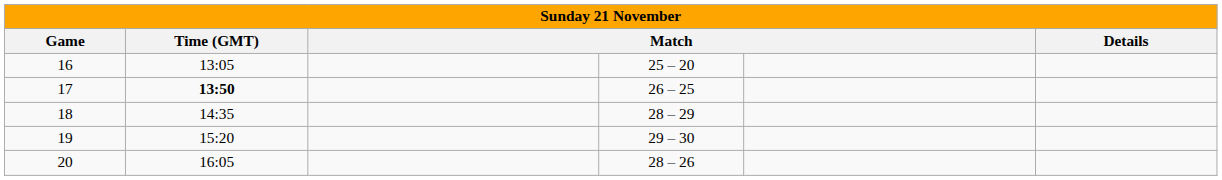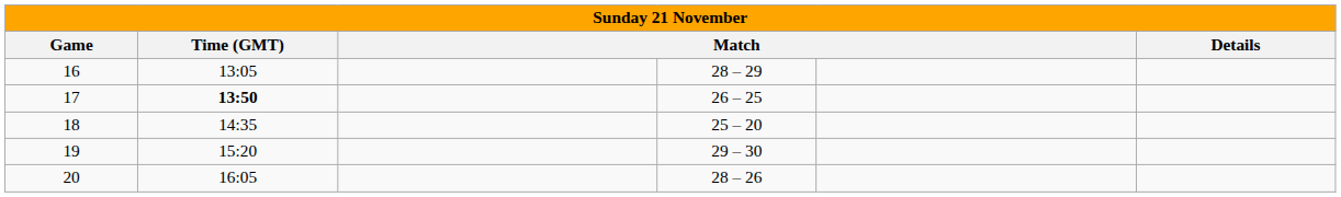 <table class=wikitable width=100% style=text-align:center>
 <tr>
 <th colspan=6 style=background:orange>Sunday 21 November</th>
 </tr>
 <tr>
 <th width=10%>Game</th>
 <th width=15%>Time (GMT)</th>
 <th width=60% colspan="3">Match</th>
 <th width=15%>Details</th>
 </tr>
 <tr>
 <td>16</td>
 <td>13:05</td>
 <td width=24%></td>
-<td width=12%>25 – 20</td>
+<td width=12%>28 – 29</td>
 <td width=24%><strong></strong></td>
 <td></td>
 </tr>
 <tr>
 <td>17</td>
 <td><strong>13:50</strong></td>
 <td width=24%><strong></strong></td>
 <td width=12%>26 – 25</td>
 <td width=24%></td>
 <td></td>
 </tr>
 <tr>
 <td>18</td>
 <td>14:35</td>
 <td width=24%><strong></strong></td>
-<td width=12%>28 – 29</td>
+<td width=12%>25 – 20</td>
 <td width=24%></td>
 <td></td>
 </tr>
 <tr>
 <td>19</td>
 <td>15:20</td>
 <td width=24%></td>
 <td width=12%>29 – 30</td>
 <td width=24%><strong></strong></td>
 <td></td>
 </tr>
 <tr>
 <td>20</td>
 <td>16:05</td>
 <td width=24%><strong></strong></td>
 <td width=12%>28 – 26</td>
 <td width=24%></td>
 <td></td>
 </tr>
 </table>
